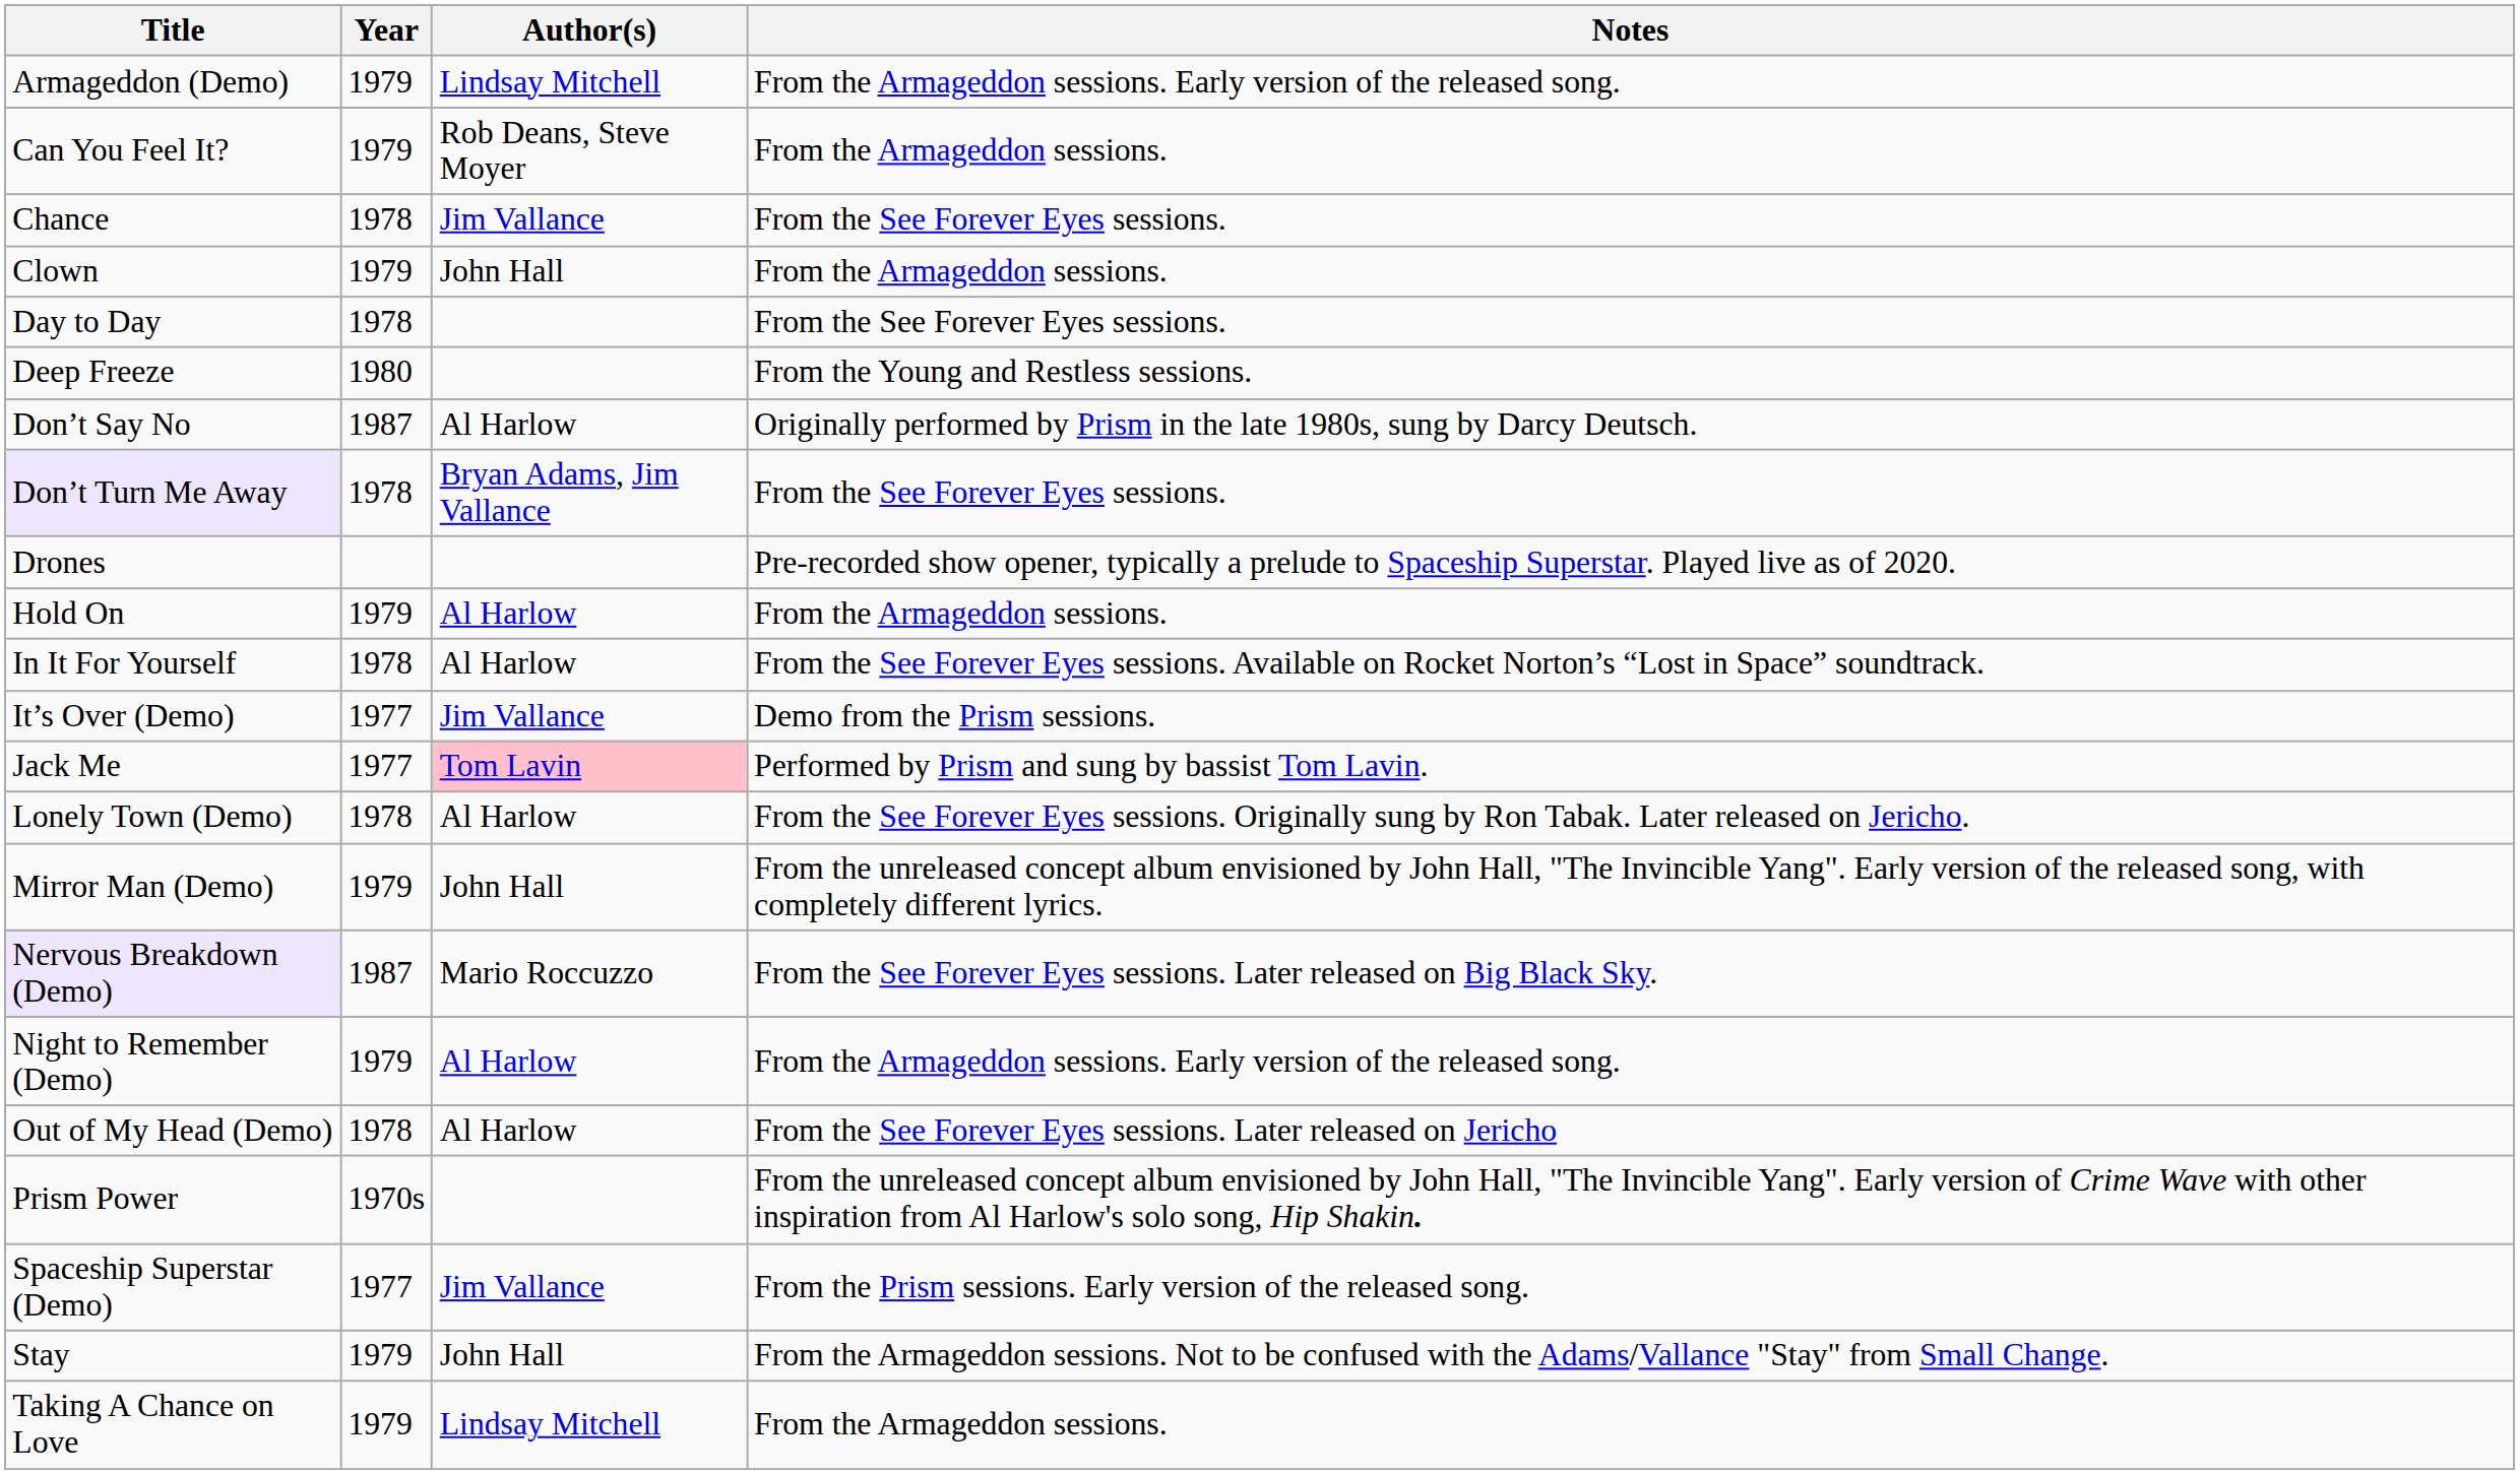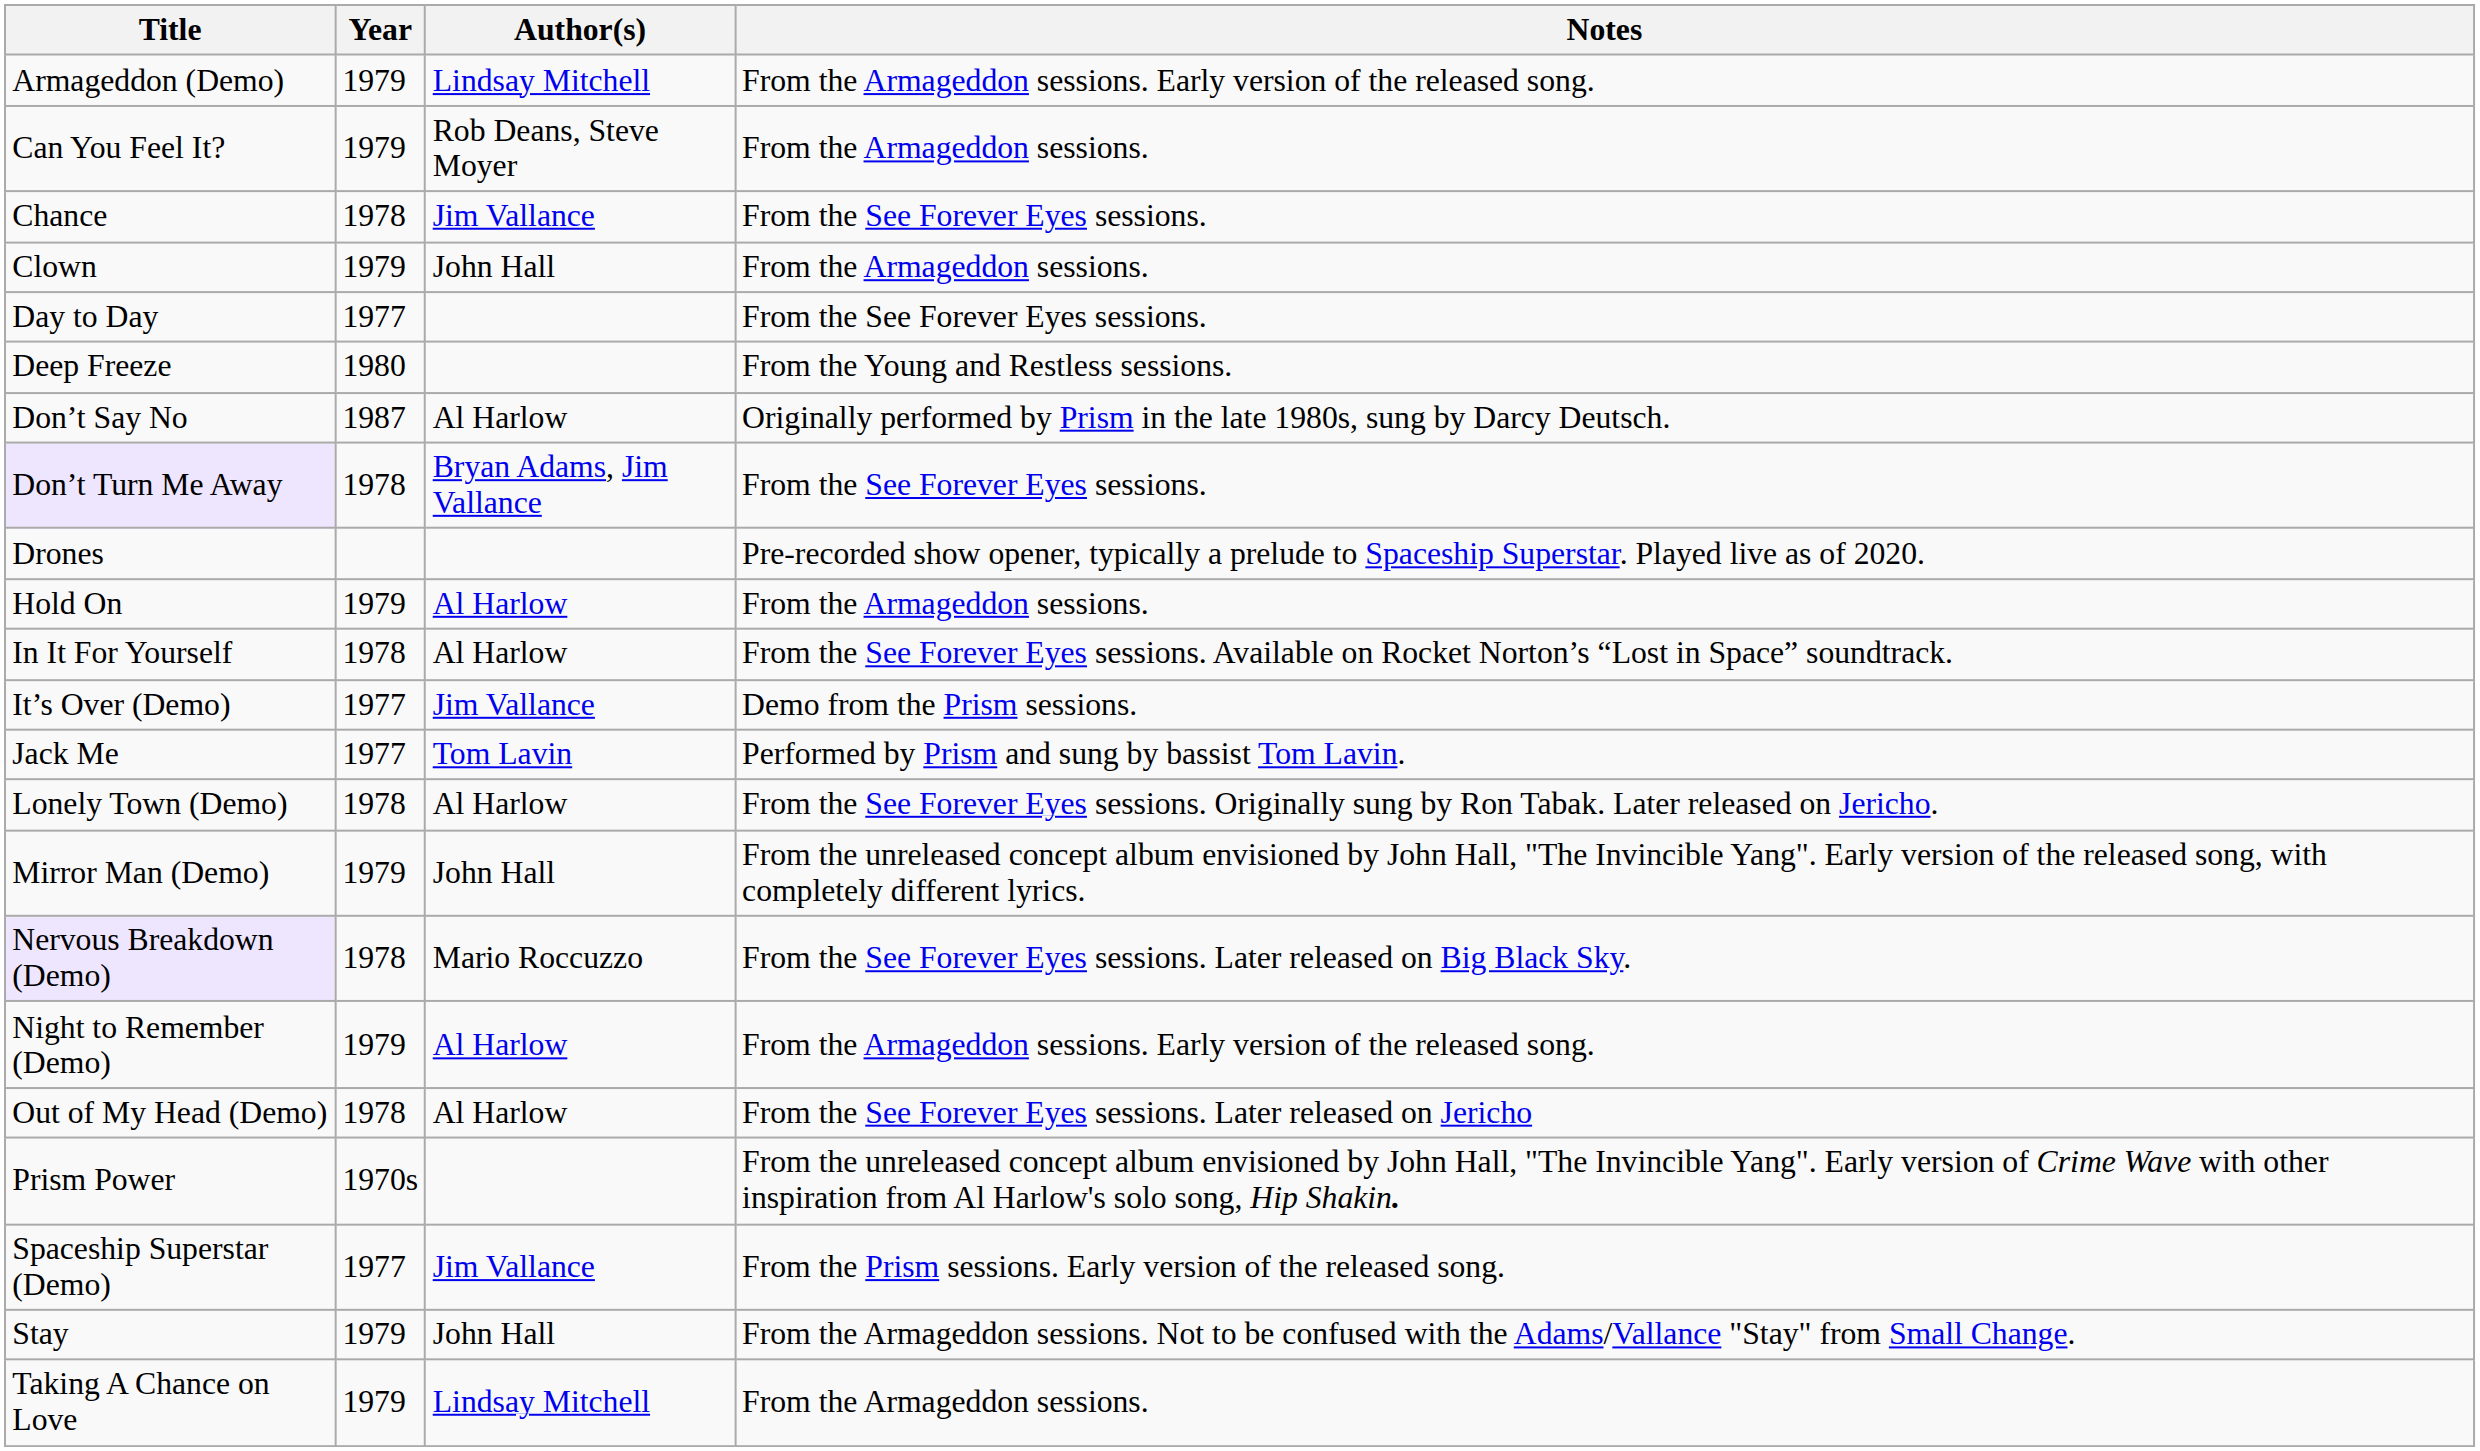 <table class="wikitable sortable">
 <tr>
 <th>Title</th>
 <th>Year</th>
 <th>Author(s)</th>
 <th>Notes</th>
 </tr>
 <tr>
 <td>Armageddon (Demo)</td>
 <td>1979</td>
 <td><a href='#'>Lindsay Mitchell</a></td>
 <td>From the <a href='#'>Armageddon</a> sessions. Early version of the released song.</td>
 </tr>
 <tr>
 <td>Can You Feel It?</td>
 <td>1979</td>
 <td>Rob Deans, Steve Moyer</td>
 <td>From the <a href='#'>Armageddon</a> sessions.</td>
 </tr>
 <tr>
 <td>Chance</td>
 <td>1978</td>
 <td><a href='#'>Jim Vallance</a></td>
 <td>From the <a href='#'>See Forever Eyes</a> sessions.</td>
 </tr>
 <tr>
 <td>Clown</td>
 <td>1979</td>
 <td>John Hall</td>
 <td>From the <a href='#'>Armageddon</a> sessions.</td>
 </tr>
 <tr>
 <td>Day to Day</td>
-<td>1978</td>
+<td>1977</td>
 <td></td>
 <td>From the See Forever Eyes sessions.</td>
 </tr>
 <tr>
 <td>Deep Freeze</td>
 <td>1980</td>
 <td></td>
 <td>From the Young and Restless sessions.</td>
 </tr>
 <tr>
 <td>Don’t Say No</td>
 <td>1987</td>
 <td>Al Harlow</td>
 <td>Originally performed by <a href='#'>Prism</a> in the late 1980s, sung by Darcy Deutsch.</td>
 </tr>
 <tr>
 <td style="background: #EEE6FF;">Don’t Turn Me Away</td>
 <td>1978</td>
 <td><a href='#'>Bryan Adams</a>, <a href='#'>Jim Vallance</a></td>
 <td>From the <a href='#'>See Forever Eyes</a> sessions.</td>
 </tr>
 <tr>
 <td>Drones</td>
 <td></td>
 <td></td>
 <td>Pre-recorded show opener, typically a prelude to <a href='#'>Spaceship Superstar</a>. Played live as of 2020.</td>
 </tr>
 <tr>
 <td>Hold On</td>
 <td>1979</td>
 <td><a href='#'>Al Harlow</a></td>
 <td>From the <a href='#'>Armageddon</a> sessions.</td>
 </tr>
 <tr>
 <td>In It For Yourself</td>
 <td>1978</td>
 <td>Al Harlow</td>
 <td>From the <a href='#'>See Forever Eyes</a> sessions. Available on Rocket Norton’s “Lost in Space” soundtrack.</td>
 </tr>
 <tr>
 <td>It’s Over (Demo)</td>
 <td>1977</td>
 <td><a href='#'>Jim Vallance</a></td>
 <td>Demo from the <a href='#'>Prism</a> sessions.</td>
 </tr>
 <tr>
 <td>Jack Me</td>
 <td>1977</td>
-<td style="background: pink;"><a href='#'>Tom Lavin</a></td>
+<td><a href='#'>Tom Lavin</a></td>
 <td>Performed by <a href='#'>Prism</a> and sung by bassist <a href='#'>Tom Lavin</a>.</td>
 </tr>
 <tr>
 <td>Lonely Town (Demo)</td>
 <td>1978</td>
 <td>Al Harlow</td>
 <td>From the <a href='#'>See Forever Eyes</a> sessions. Originally sung by Ron Tabak. Later released on <a href='#'>Jericho</a>.</td>
 </tr>
 <tr>
 <td>Mirror Man (Demo)</td>
 <td>1979</td>
 <td>John Hall</td>
 <td>From the unreleased concept album envisioned by John Hall, "The Invincible Yang". Early version of the released song, with completely different lyrics.</td>
 </tr>
 <tr>
 <td style="background: #EEE6FF;">Nervous Breakdown (Demo)</td>
-<td>1987</td>
+<td>1978</td>
 <td>Mario Roccuzzo</td>
 <td>From the <a href='#'>See Forever Eyes</a> sessions. Later released on <a href='#'>Big Black Sky</a>.</td>
 </tr>
 <tr>
 <td>Night to Remember (Demo)</td>
 <td>1979</td>
 <td><a href='#'>Al Harlow</a></td>
 <td>From the <a href='#'>Armageddon</a> sessions. Early version of the released song.</td>
 </tr>
 <tr>
 <td>Out of My Head (Demo)</td>
 <td>1978</td>
 <td>Al Harlow</td>
 <td>From the <a href='#'>See Forever Eyes</a> sessions. Later released on <a href='#'>Jericho</a></td>
 </tr>
 <tr>
 <td>Prism Power</td>
 <td>1970s</td>
 <td></td>
 <td>From the unreleased concept album envisioned by John Hall, "The Invincible Yang". Early version of <em>Crime Wave</em> with other inspiration from Al Harlow's solo song, <em>Hip Shakin<strong>.</td>
 </tr>
 <tr>
 <td>Spaceship Superstar (Demo)</td>
 <td>1977</td>
 <td><a href='#'>Jim Vallance</a></td>
 <td>From the <a href='#'>Prism</a> sessions. Early version of the released song.</td>
 </tr>
 <tr>
 <td>Stay</td>
 <td>1979</td>
 <td>John Hall</td>
 <td>From the Armageddon sessions. Not to be confused with the <a href='#'>Adams</a>/<a href='#'>Vallance</a> "Stay" from <a href='#'>Small Change</a>.</td>
 </tr>
 <tr>
 <td>Taking A Chance on Love</td>
 <td>1979</td>
 <td><a href='#'>Lindsay Mitchell</a></td>
 <td>From the Armageddon sessions.</td>
 </tr>
 <tr>
 </tr>
 </table>
